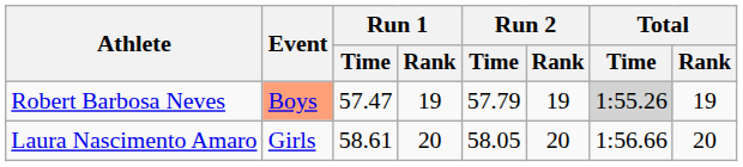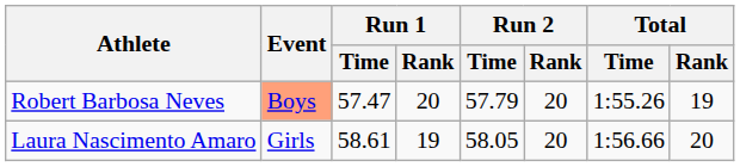 <table class="wikitable" style="font-size:90%">
 <tr>
 <th rowspan="2">Athlete</th>
 <th rowspan="2">Event</th>
 <th colspan="2">Run 1</th>
 <th colspan="2">Run 2</th>
 <th colspan="2">Total</th>
 </tr>
 <tr style="font-size:95%">
 <th>Time</th>
 <th>Rank</th>
 <th>Time</th>
 <th>Rank</th>
 <th>Time</th>
 <th>Rank</th>
 </tr>
 <tr align=center>
 <td align=left><a href='#'>Robert Barbosa Neves</a></td>
 <td align=left style="background: lightsalmon;"><a href='#'>Boys</a></td>
 <td>57.47</td>
-<td>19</td>
+<td>20</td>
 <td>57.79</td>
-<td>19</td>
-<td style="background: lightgrey;">1:55.26</td>
+<td>20</td>
+<td>1:55.26</td>
 <td>19</td>
 </tr>
 <tr align=center>
 <td align=left><a href='#'>Laura Nascimento Amaro</a></td>
 <td align=left><a href='#'>Girls</a></td>
 <td>58.61</td>
-<td>20</td>
+<td>19</td>
 <td>58.05</td>
 <td>20</td>
 <td>1:56.66</td>
 <td>20</td>
 </tr>
 </table>
